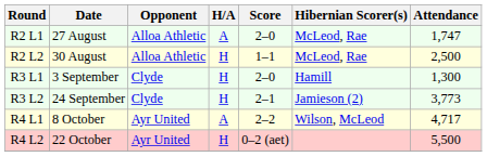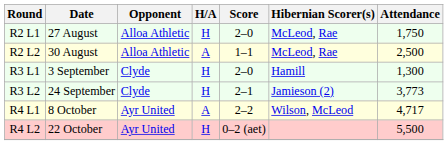 <table class="wikitable" style="text-align:center">
 <tr>
 <th>Round</th>
 <th>Date</th>
 <th>Opponent</th>
 <th>H/A</th>
 <th>Score</th>
 <th>Hibernian Scorer(s)</th>
 <th>Attendance</th>
 </tr>
 <tr bgcolor=#EEFFEE>
 <td>R2 L1</td>
 <td align=left>27 August</td>
 <td align=left><a href='#'>Alloa Athletic</a></td>
-<td><a href='#'>A</a></td>
+<td><a href='#'>H</a></td>
 <td>2–0</td>
 <td align=left><a href='#'>McLeod</a>, <a href='#'>Rae</a></td>
-<td>1,747</td>
+<td>1,750</td>
 </tr>
 <tr bgcolor=#FFFFDD>
 <td>R2 L2</td>
 <td align=left>30 August</td>
 <td align=left><a href='#'>Alloa Athletic</a></td>
-<td><a href='#'>H</a></td>
+<td><a href='#'>A</a></td>
 <td>1–1</td>
 <td align=left><a href='#'>McLeod</a>, <a href='#'>Rae</a></td>
 <td>2,500</td>
 </tr>
 <tr bgcolor=#EEFFEE>
 <td>R3 L1</td>
 <td align=left>3 September</td>
 <td align=left><a href='#'>Clyde</a></td>
 <td><a href='#'>H</a></td>
 <td>2–0</td>
 <td align=left><a href='#'>Hamill</a></td>
 <td>1,300</td>
 </tr>
 <tr bgcolor=#EEFFEE>
 <td>R3 L2</td>
 <td align=left>24 September</td>
 <td align=left><a href='#'>Clyde</a></td>
 <td><a href='#'>H</a></td>
 <td>2–1</td>
 <td align=left><a href='#'>Jamieson (2)</a></td>
 <td>3,773</td>
 </tr>
 <tr bgcolor=#FFFFDD>
 <td>R4 L1</td>
 <td align=left>8 October</td>
 <td align=left><a href='#'>Ayr United</a></td>
 <td><a href='#'>A</a></td>
 <td>2–2</td>
 <td align=left><a href='#'>Wilson</a>, <a href='#'>McLeod</a></td>
 <td>4,717</td>
 </tr>
 <tr bgcolor=#FFCCCC>
 <td>R4 L2</td>
 <td align=left>22 October</td>
 <td align=left><a href='#'>Ayr United</a></td>
 <td><a href='#'>H</a></td>
 <td>0–2 (aet)</td>
 <td align=left></td>
 <td>5,500</td>
 </tr>
 <tr>
 </tr>
 </table>
